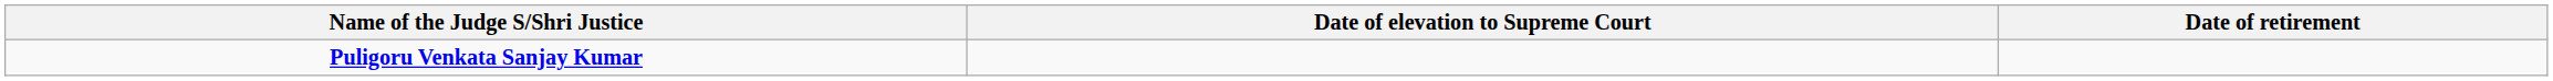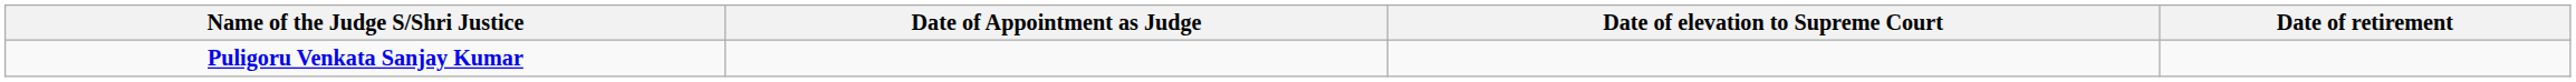 <table class="wikitable static-row-numbers static-row-header" style="text-align:center" width="92%">
 <tr>
 <th>Name of the Judge S/Shri Justice</th>
+<th>Date of Appointment as Judge</th>
 <th>Date of elevation to Supreme Court</th>
 <th>Date of retirement</th>
 </tr>
 <tr>
 <td><a href='#'><strong>Puligoru Venkata Sanjay Kumar</strong></a></td>
 <td></td>
 <td></td>
+<td></td>
 </tr>
 </table>
